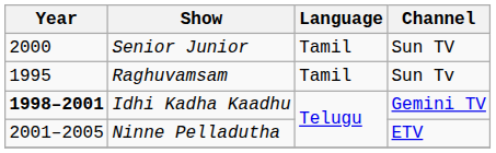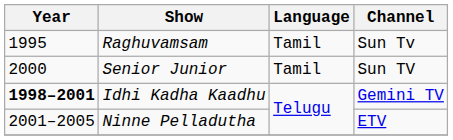 <table class="wikitable sortable">
 <tr>
 <th>Year</th>
 <th>Show</th>
 <th>Language</th>
 <th>Channel</th>
 </tr>
 <tr>
+<td>1995</td>
+<td><em>Raghuvamsam</em></td>
+<td>Tamil</td>
+<td>Sun Tv</td>
+</tr>
+<tr>
 <td>2000</td>
 <td><em>Senior Junior</em></td>
 <td>Tamil</td>
 <td>Sun TV</td>
-</tr>
-<tr>
-<td>1995</td>
-<td><em>Raghuvamsam</em></td>
-<td>Tamil</td>
-<td>Sun Tv</td>
 </tr>
 <tr>
 <td><strong>1998–2001</strong></td>
 <td><em>Idhi Kadha Kaadhu</em></td>
 <td rowspan="2"><a href='#'>Telugu</a></td>
 <td><a href='#'>Gemini TV</a></td>
 </tr>
 <tr>
 <td>2001–2005</td>
 <td><em>Ninne Pelladutha</em></td>
 <td><a href='#'>ETV</a></td>
 </tr>
 <tr>
 </tr>
 </table>
